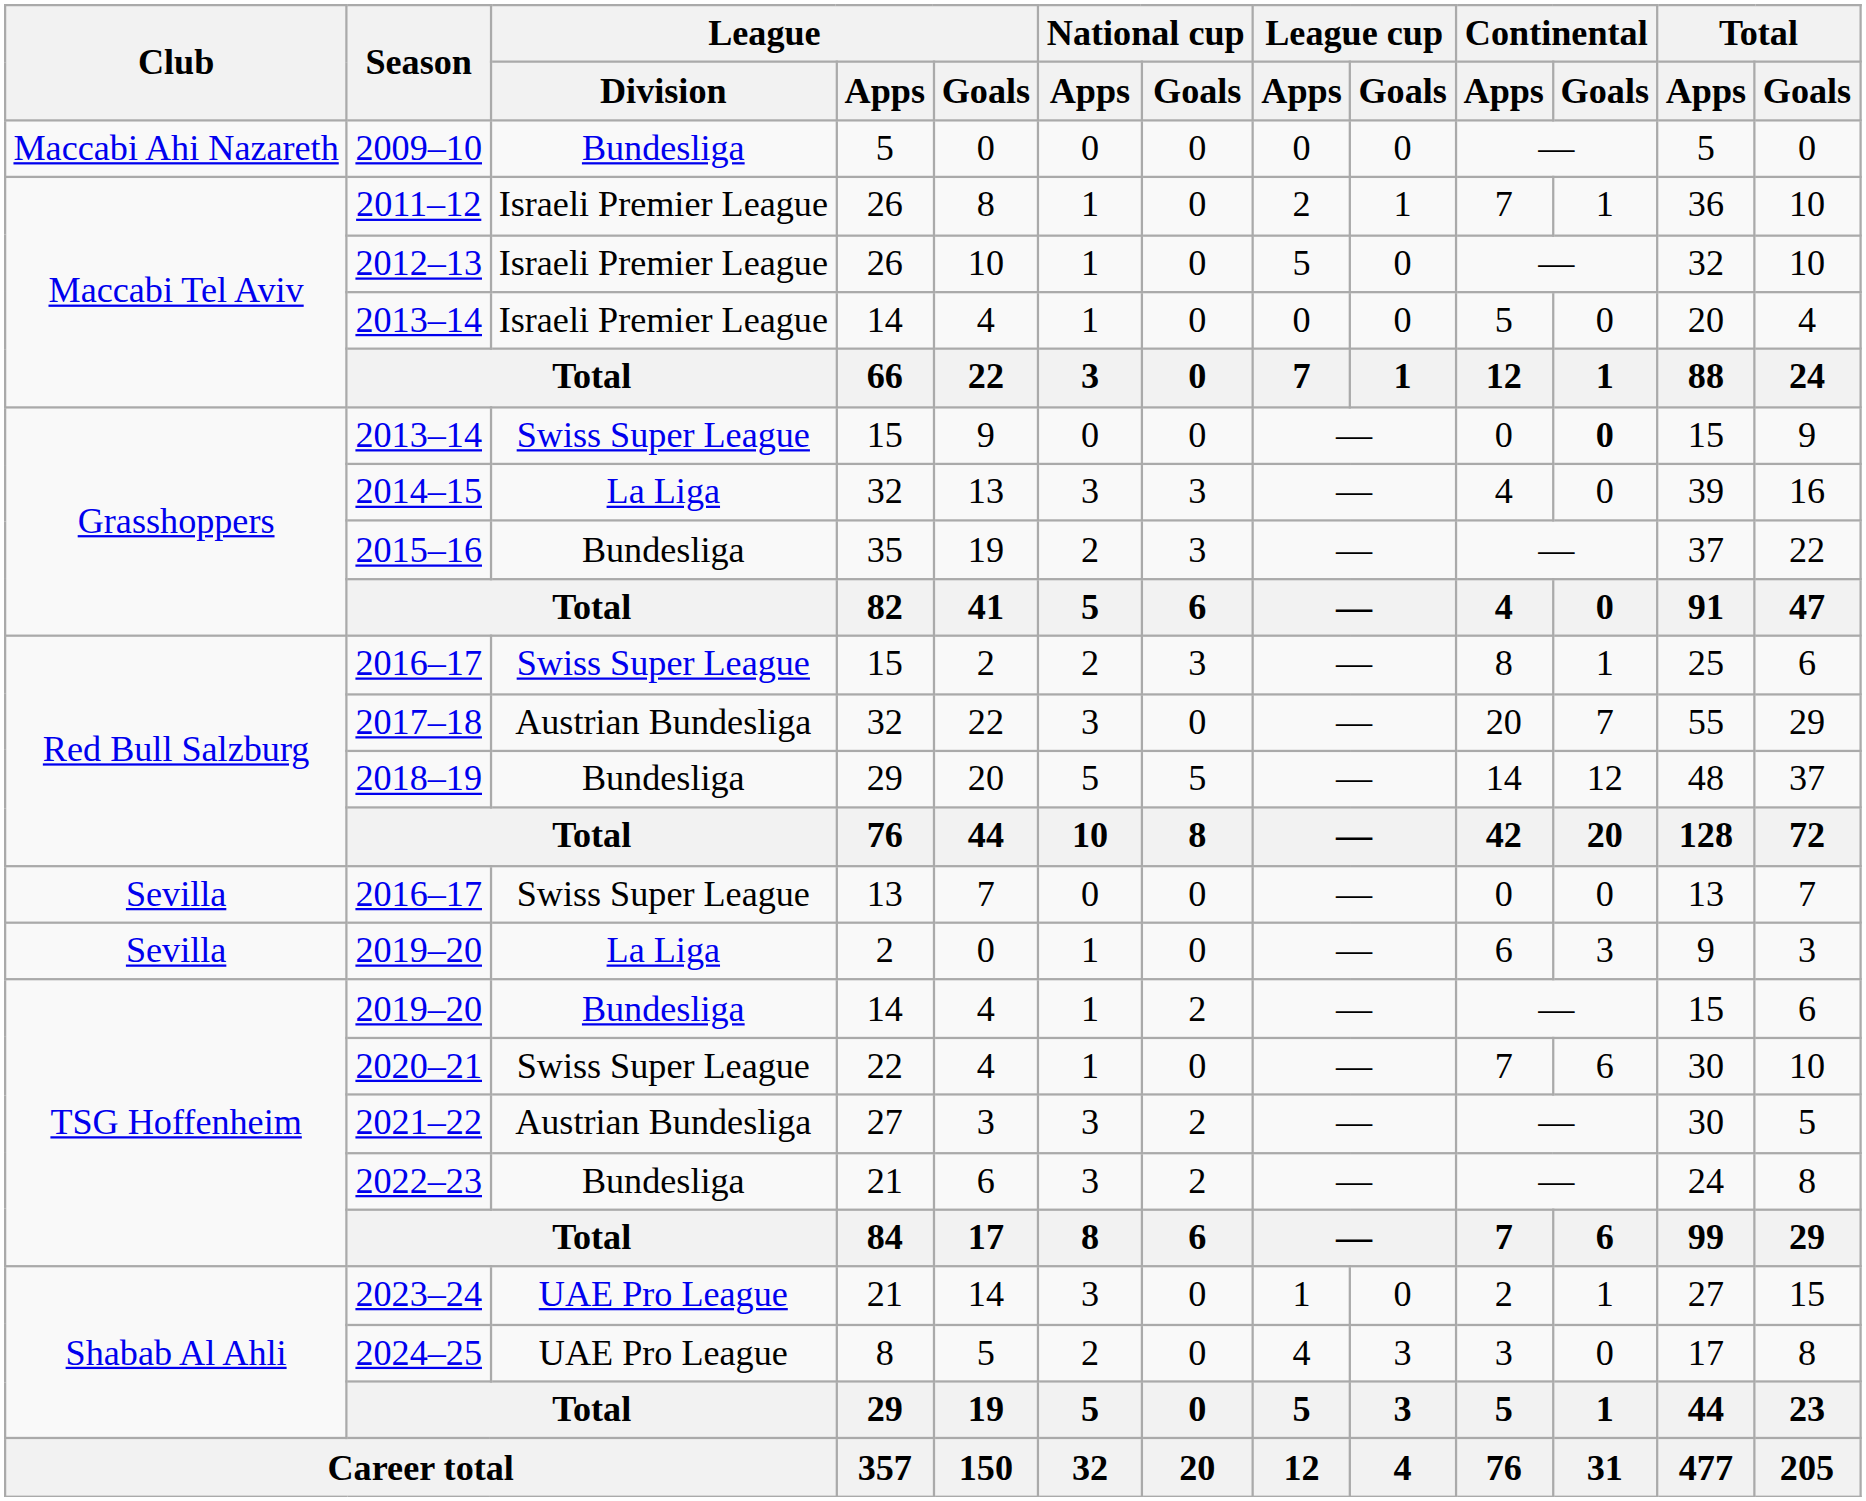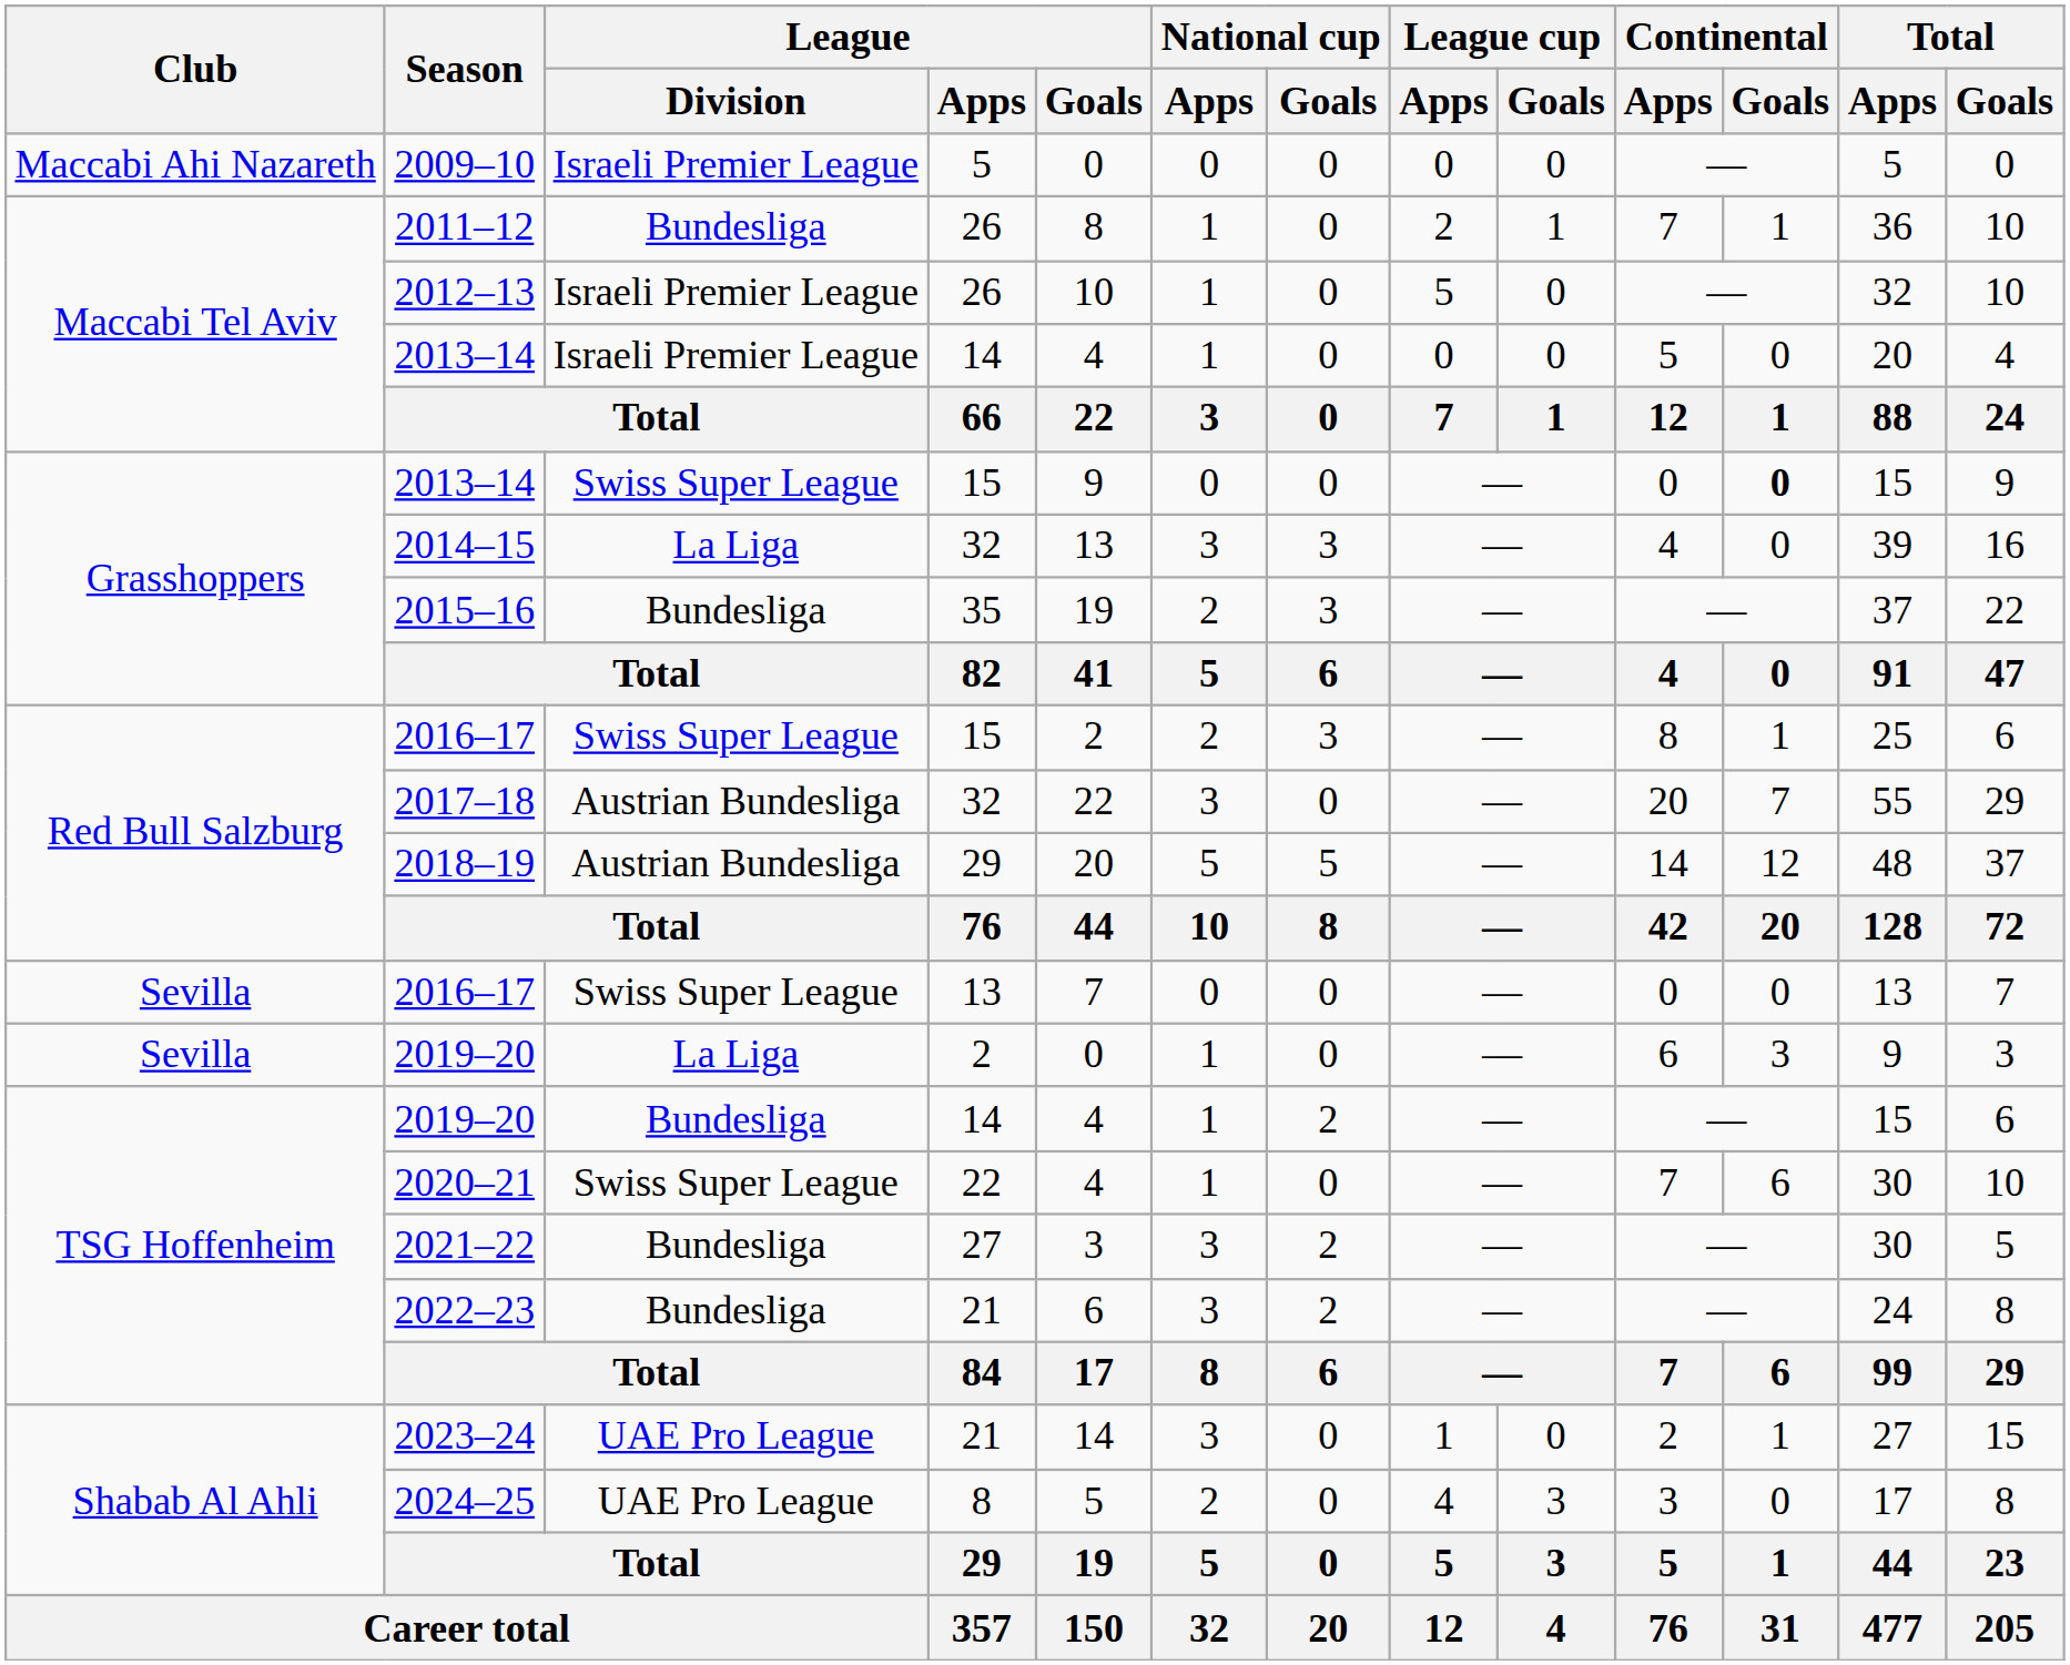 <table class="wikitable" style="text-align:center">
 <tr>
 <th rowspan="2">Club</th>
 <th rowspan="2">Season</th>
 <th colspan="3">League</th>
 <th colspan="2">National cup</th>
 <th colspan="2">League cup</th>
 <th colspan="2">Continental</th>
 <th colspan="2">Total</th>
 </tr>
 <tr>
 <th>Division</th>
 <th>Apps</th>
 <th>Goals</th>
 <th>Apps</th>
 <th>Goals</th>
 <th>Apps</th>
 <th>Goals</th>
 <th>Apps</th>
 <th>Goals</th>
 <th>Apps</th>
 <th>Goals</th>
 </tr>
 <tr>
 <td><a href='#'>Maccabi Ahi Nazareth</a></td>
 <td><a href='#'>2009–10</a></td>
-<td><a href='#'>Bundesliga</a></td>
+<td><a href='#'>Israeli Premier League</a></td>
 <td>5</td>
 <td>0</td>
 <td>0</td>
 <td>0</td>
 <td>0</td>
 <td>0</td>
 <td colspan="2">—</td>
 <td>5</td>
 <td>0</td>
 </tr>
 <tr>
 <td rowspan="4"><a href='#'>Maccabi Tel Aviv</a></td>
 <td><a href='#'>2011–12</a></td>
-<td>Israeli Premier League</td>
+<td><a href='#'>Bundesliga</a></td>
 <td>26</td>
 <td>8</td>
 <td>1</td>
 <td>0</td>
 <td>2</td>
 <td>1</td>
 <td>7</td>
 <td>1</td>
 <td>36</td>
 <td>10</td>
 </tr>
 <tr>
 <td><a href='#'>2012–13</a></td>
 <td>Israeli Premier League</td>
 <td>26</td>
 <td>10</td>
 <td>1</td>
 <td>0</td>
 <td>5</td>
 <td>0</td>
 <td colspan="2">—</td>
 <td>32</td>
 <td>10</td>
 </tr>
 <tr>
 <td><a href='#'>2013–14</a></td>
 <td>Israeli Premier League</td>
 <td>14</td>
 <td>4</td>
 <td>1</td>
 <td>0</td>
 <td>0</td>
 <td>0</td>
 <td>5</td>
 <td>0</td>
 <td>20</td>
 <td>4</td>
 </tr>
 <tr>
 <th colspan="2">Total</th>
 <th>66</th>
 <th>22</th>
 <th>3</th>
 <th>0</th>
 <th>7</th>
 <th>1</th>
 <th>12</th>
 <th>1</th>
 <th>88</th>
 <th>24</th>
 </tr>
 <tr>
 <td rowspan="4"><a href='#'>Grasshoppers</a></td>
 <td><a href='#'>2013–14</a></td>
 <td><a href='#'>Swiss Super League</a></td>
 <td>15</td>
 <td>9</td>
 <td>0</td>
 <td>0</td>
 <td colspan="2">—</td>
 <td>0</td>
 <td><strong>0</strong></td>
 <td>15</td>
 <td>9</td>
 </tr>
 <tr>
 <td><a href='#'>2014–15</a></td>
 <td><a href='#'>La Liga</a></td>
 <td>32</td>
 <td>13</td>
 <td>3</td>
 <td>3</td>
 <td colspan="2">—</td>
 <td>4</td>
 <td>0</td>
 <td>39</td>
 <td>16</td>
 </tr>
 <tr>
 <td><a href='#'>2015–16</a></td>
 <td>Bundesliga</td>
 <td>35</td>
 <td>19</td>
 <td>2</td>
 <td>3</td>
 <td colspan="2">—</td>
 <td colspan="2">—</td>
 <td>37</td>
 <td>22</td>
 </tr>
 <tr>
 <th colspan="2">Total</th>
 <th>82</th>
 <th>41</th>
 <th>5</th>
 <th>6</th>
 <th colspan="2">—</th>
 <th>4</th>
 <th>0</th>
 <th>91</th>
 <th>47</th>
 </tr>
 <tr>
 <td rowspan="4"><a href='#'>Red Bull Salzburg</a></td>
 <td><a href='#'>2016–17</a></td>
 <td><a href='#'>Swiss Super League</a></td>
 <td>15</td>
 <td>2</td>
 <td>2</td>
 <td>3</td>
 <td colspan="2">—</td>
 <td>8</td>
 <td>1</td>
 <td>25</td>
 <td>6</td>
 </tr>
 <tr>
 <td><a href='#'>2017–18</a></td>
 <td>Austrian Bundesliga</td>
 <td>32</td>
 <td>22</td>
 <td>3</td>
 <td>0</td>
 <td colspan="2">—</td>
 <td>20</td>
 <td>7</td>
 <td>55</td>
 <td>29</td>
 </tr>
 <tr>
 <td><a href='#'>2018–19</a></td>
-<td>Bundesliga</td>
+<td>Austrian Bundesliga</td>
 <td>29</td>
 <td>20</td>
 <td>5</td>
 <td>5</td>
 <td colspan="2">—</td>
 <td>14</td>
 <td>12</td>
 <td>48</td>
 <td>37</td>
 </tr>
 <tr>
 <th colspan="2">Total</th>
 <th>76</th>
 <th>44</th>
 <th>10</th>
 <th>8</th>
 <th colspan="2">—</th>
 <th>42</th>
 <th>20</th>
 <th>128</th>
 <th>72</th>
 </tr>
 <tr>
 <td><a href='#'>Sevilla</a></td>
 <td><a href='#'>2016–17</a></td>
 <td>Swiss Super League</td>
 <td>13</td>
 <td>7</td>
 <td>0</td>
 <td>0</td>
 <td colspan="2">—</td>
 <td>0</td>
 <td>0</td>
 <td>13</td>
 <td>7</td>
 </tr>
 <tr>
 <td><a href='#'>Sevilla</a></td>
 <td><a href='#'>2019–20</a></td>
 <td><a href='#'>La Liga</a></td>
 <td>2</td>
 <td>0</td>
 <td>1</td>
 <td>0</td>
 <td colspan="2">—</td>
 <td>6</td>
 <td>3</td>
 <td>9</td>
 <td>3</td>
 </tr>
 <tr>
 <td rowspan="5"><a href='#'>TSG Hoffenheim</a></td>
 <td><a href='#'>2019–20</a></td>
 <td><a href='#'>Bundesliga</a></td>
 <td>14</td>
 <td>4</td>
 <td>1</td>
 <td>2</td>
 <td colspan="2">—</td>
 <td colspan="2">—</td>
 <td>15</td>
 <td>6</td>
 </tr>
 <tr>
 <td><a href='#'>2020–21</a></td>
 <td>Swiss Super League</td>
 <td>22</td>
 <td>4</td>
 <td>1</td>
 <td>0</td>
 <td colspan="2">—</td>
 <td>7</td>
 <td>6</td>
 <td>30</td>
 <td>10</td>
 </tr>
 <tr>
 <td><a href='#'>2021–22</a></td>
-<td>Austrian Bundesliga</td>
+<td>Bundesliga</td>
 <td>27</td>
 <td>3</td>
 <td>3</td>
 <td>2</td>
 <td colspan="2">—</td>
 <td colspan="2">—</td>
 <td>30</td>
 <td>5</td>
 </tr>
 <tr>
 <td><a href='#'>2022–23</a></td>
 <td>Bundesliga</td>
 <td>21</td>
 <td>6</td>
 <td>3</td>
 <td>2</td>
 <td colspan="2">—</td>
 <td colspan="2">—</td>
 <td>24</td>
 <td>8</td>
 </tr>
 <tr>
 <th colspan="2">Total</th>
 <th>84</th>
 <th>17</th>
 <th>8</th>
 <th>6</th>
 <th colspan="2">—</th>
 <th>7</th>
 <th>6</th>
 <th>99</th>
 <th>29</th>
 </tr>
 <tr>
 <td rowspan="3"><a href='#'>Shabab Al Ahli</a></td>
 <td><a href='#'>2023–24</a></td>
 <td><a href='#'>UAE Pro League</a></td>
 <td>21</td>
 <td>14</td>
 <td>3</td>
 <td>0</td>
 <td>1</td>
 <td>0</td>
 <td>2</td>
 <td>1</td>
 <td>27</td>
 <td>15</td>
 </tr>
 <tr>
 <td><a href='#'>2024–25</a></td>
 <td>UAE Pro League</td>
 <td>8</td>
 <td>5</td>
 <td>2</td>
 <td>0</td>
 <td>4</td>
 <td>3</td>
 <td>3</td>
 <td>0</td>
 <td>17</td>
 <td>8</td>
 </tr>
 <tr>
 <th colspan="2">Total</th>
 <th>29</th>
 <th>19</th>
 <th>5</th>
 <th>0</th>
 <th>5</th>
 <th>3</th>
 <th>5</th>
 <th>1</th>
 <th>44</th>
 <th>23</th>
 </tr>
 <tr>
 <th colspan="3">Career total</th>
 <th>357</th>
 <th>150</th>
 <th>32</th>
 <th>20</th>
 <th>12</th>
 <th>4</th>
 <th>76</th>
 <th>31</th>
 <th>477</th>
 <th>205</th>
 </tr>
 </table>
